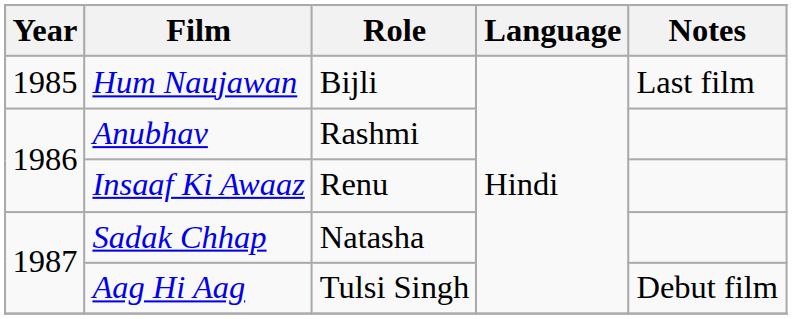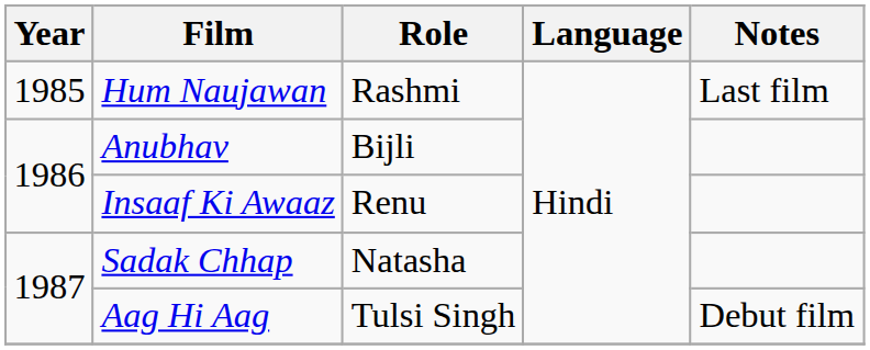 <table class="wikitable sortable">
 <tr style="background:#ccc; text-align:center;">
 <th>Year</th>
 <th>Film</th>
 <th>Role</th>
 <th>Language</th>
 <th>Notes</th>
 </tr>
 <tr>
 <td>1985</td>
 <td><em><a href='#'>Hum Naujawan</a></em></td>
-<td>Bijli</td>
+<td>Rashmi</td>
 <td rowspan="5">Hindi</td>
 <td>Last film</td>
 </tr>
 <tr>
 <td rowspan="2">1986</td>
 <td><em><a href='#'>Anubhav</a></em></td>
-<td>Rashmi</td>
+<td>Bijli</td>
 <td></td>
 </tr>
 <tr>
 <td><em><a href='#'>Insaaf Ki Awaaz</a></em></td>
 <td>Renu</td>
 <td></td>
 </tr>
 <tr>
 <td rowspan="2">1987</td>
 <td><em><a href='#'>Sadak Chhap</a></em></td>
 <td>Natasha</td>
 <td></td>
 </tr>
 <tr>
 <td><em><a href='#'>Aag Hi Aag</a></em></td>
 <td>Tulsi Singh</td>
 <td>Debut film</td>
 </tr>
 <tr>
 </tr>
 </table>
